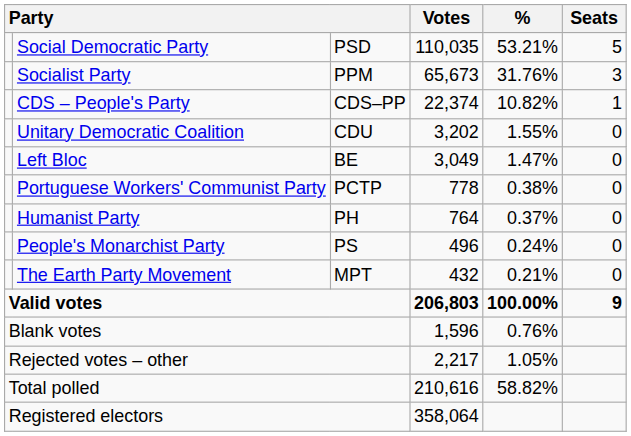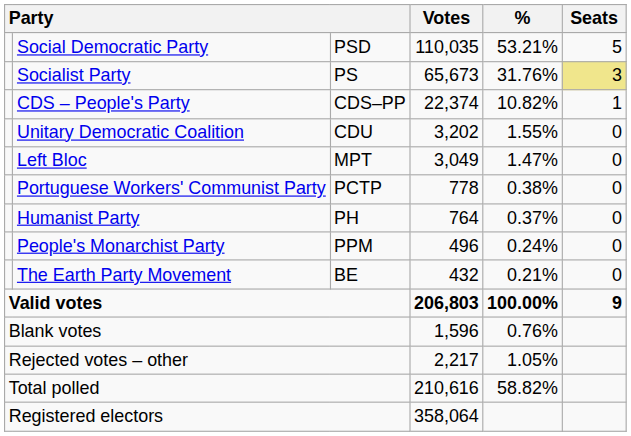 <table class="wikitable" border="1" style="text-align:right;">
 <tr>
 <th style="text-align:left;" colspan=3>Party</th>
 <th align=center width="50">Votes</th>
 <th align=center width="50">%</th>
 <th align=center width="50">Seats</th>
 </tr>
 <tr>
 <td></td>
 <td align=left><a href='#'>Social Democratic Party</a></td>
 <td align=left>PSD</td>
 <td>110,035</td>
 <td>53.21%</td>
 <td>5</td>
 </tr>
 <tr>
 <td></td>
 <td align=left><a href='#'>Socialist Party</a></td>
-<td align=left>PPM</td>
+<td align=left>PS</td>
 <td>65,673</td>
 <td>31.76%</td>
-<td>3</td>
+<td style="background: khaki;">3</td>
 </tr>
 <tr>
 <td></td>
 <td align=left><a href='#'>CDS – People's Party</a></td>
 <td align=left style="white-space: nowrap;">CDS–PP</td>
 <td>22,374</td>
 <td>10.82%</td>
 <td>1</td>
 </tr>
 <tr>
 <td></td>
 <td align=left style="white-space: nowrap;"><a href='#'>Unitary Democratic Coalition</a></td>
 <td align=left>CDU</td>
 <td>3,202</td>
 <td>1.55%</td>
 <td>0</td>
 </tr>
 <tr>
 <td></td>
 <td align=left><a href='#'>Left Bloc</a></td>
-<td align=left>BE</td>
+<td align=left>MPT</td>
 <td>3,049</td>
 <td>1.47%</td>
 <td>0</td>
 </tr>
 <tr>
 <td></td>
 <td align=left><a href='#'>Portuguese Workers' Communist Party</a></td>
 <td align=left>PCTP</td>
 <td>778</td>
 <td>0.38%</td>
 <td>0</td>
 </tr>
 <tr>
 <td></td>
 <td align=left><a href='#'>Humanist Party</a></td>
 <td align=left>PH</td>
 <td>764</td>
 <td>0.37%</td>
 <td>0</td>
 </tr>
 <tr>
 <td></td>
 <td align=left><a href='#'>People's Monarchist Party</a></td>
-<td align=left>PS</td>
+<td align=left>PPM</td>
 <td>496</td>
 <td>0.24%</td>
 <td>0</td>
 </tr>
 <tr>
 <td></td>
 <td align=left><a href='#'>The Earth Party Movement</a></td>
-<td align=left>MPT</td>
+<td align=left>BE</td>
 <td>432</td>
 <td>0.21%</td>
 <td>0</td>
 </tr>
 <tr style="font-weight:bold">
 <td align=left colspan=3>Valid votes</td>
 <td>206,803</td>
 <td>100.00%</td>
 <td>9</td>
 </tr>
 <tr>
 <td align=left colspan=3>Blank votes</td>
 <td>1,596</td>
 <td>0.76%</td>
 <td></td>
 </tr>
 <tr>
 <td align=left colspan=3>Rejected votes – other</td>
 <td>2,217</td>
 <td>1.05%</td>
 <td></td>
 </tr>
 <tr>
 <td align=left colspan=3>Total polled</td>
 <td>210,616</td>
 <td>58.82%</td>
 <td></td>
 </tr>
 <tr>
 <td align=left colspan=3>Registered electors</td>
 <td>358,064</td>
 <td></td>
 <td></td>
 </tr>
 </table>
